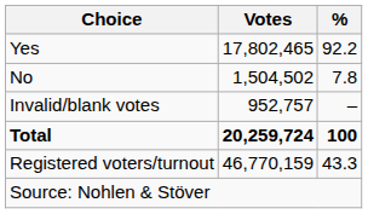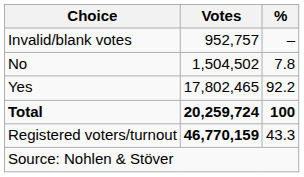 <table class=wikitable style=text-align:right>
 <tr>
 <th>Choice</th>
 <th>Votes</th>
 <th>%</th>
 </tr>
 <tr>
-<td align=left> Yes</td>
-<td>17,802,465</td>
-<td>92.2</td>
+<td align=left>Invalid/blank votes</td>
+<td>952,757</td>
+<td>–</td>
 </tr>
 <tr>
 <td align=left>No</td>
 <td>1,504,502</td>
 <td>7.8</td>
 </tr>
 <tr>
-<td align=left>Invalid/blank votes</td>
-<td>952,757</td>
-<td>–</td>
+<td align=left> Yes</td>
+<td>17,802,465</td>
+<td>92.2</td>
 </tr>
 <tr>
 <td align=left><strong>Total</strong></td>
 <td><strong>20,259,724</strong></td>
 <td><strong>100</strong></td>
 </tr>
 <tr>
 <td align=left>Registered voters/turnout</td>
-<td>46,770,159</td>
+<td><strong>46,770,159</strong></td>
 <td>43.3</td>
 </tr>
 <tr>
 <td align=left colspan=3>Source: Nohlen & Stöver</td>
 </tr>
 </table>
